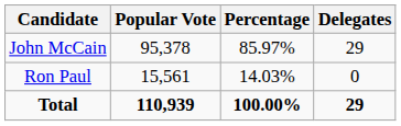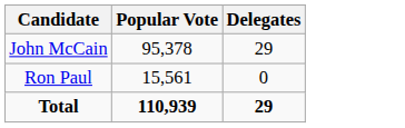 <table class="wikitable" style="text-align:center;">
 <tr>
 <th>Candidate</th>
 <th>Popular Vote</th>
-<th>Percentage</th>
 <th>Delegates</th>
 </tr>
 <tr>
 <td><a href='#'>John McCain</a></td>
 <td>95,378</td>
-<td>85.97%</td>
 <td>29</td>
 </tr>
 <tr>
 <td><a href='#'>Ron Paul</a></td>
 <td>15,561</td>
-<td>14.03%</td>
 <td>0</td>
 </tr>
 <tr>
 <td><strong>Total</strong></td>
 <td><strong>110,939</strong></td>
-<td><strong>100.00%</strong></td>
 <td><strong>29</strong></td>
 </tr>
 </table>
